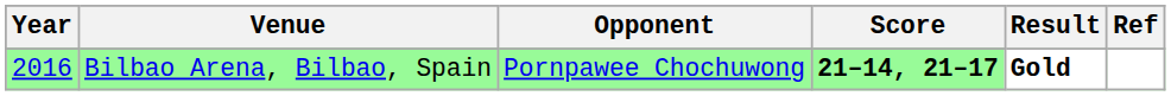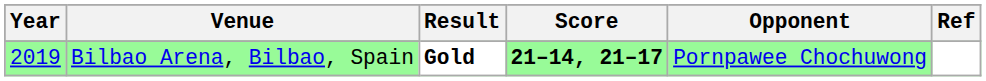 <table class="sortable wikitable" style="font-size: 90%">
 <tr>
 <th>Year</th>
 <th>Venue</th>
+<th>Result</th>
+<th>Score</th>
 <th>Opponent</th>
-<th>Score</th>
-<th>Result</th>
 <th>Ref</th>
 </tr>
 <tr style="background:#98FB98">
-<td align="center"><a href='#'>2016</a></td>
+<td align="center"><a href='#'>2019</a></td>
 <td align="left"><a href='#'>Bilbao Arena</a>, <a href='#'>Bilbao</a>, Spain</td>
+<td style="text-align:left; background:white"> <strong>Gold</strong></td>
+<td align="left"><strong>21–14, 21–17</strong></td>
 <td align="left"> <a href='#'>Pornpawee Chochuwong</a></td>
-<td align="left"><strong>21–14, 21–17</strong></td>
-<td style="text-align:left; background:white"> <strong>Gold</strong></td>
 <td align="center"; bgcolor="white"></td>
 </tr>
 </table>
